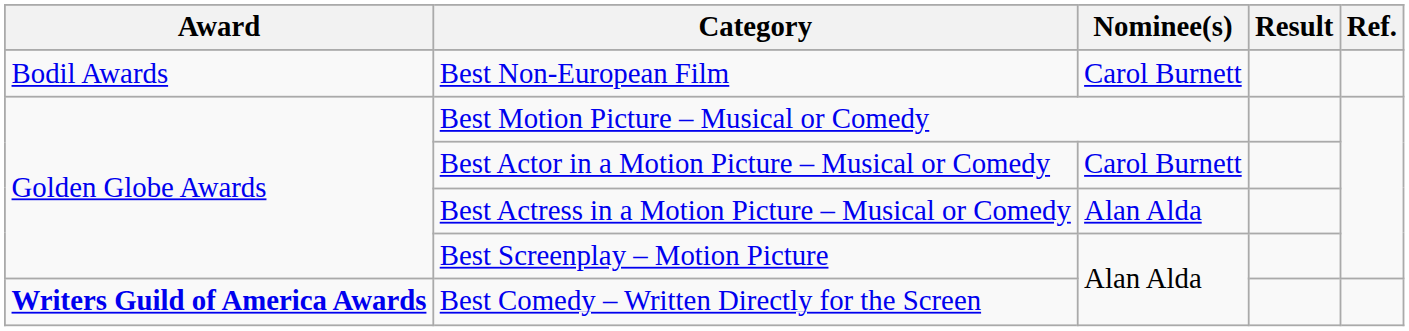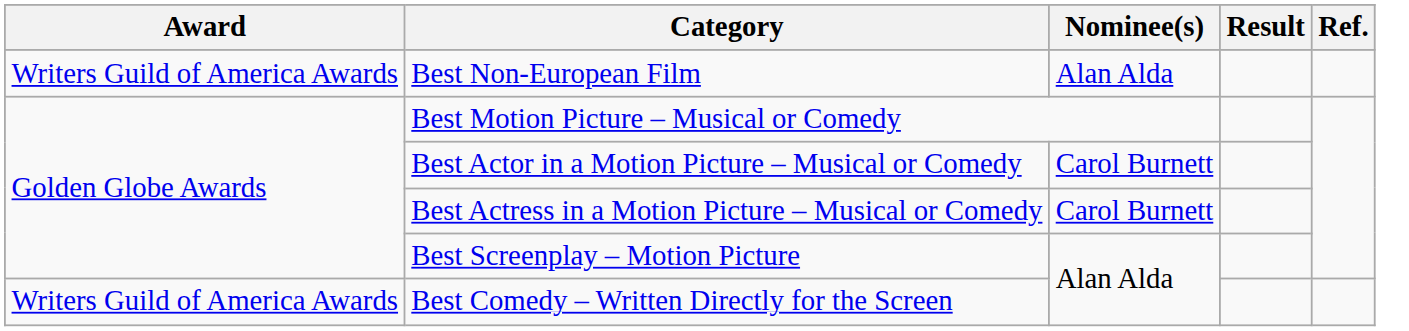 <table class="wikitable plainrowheaders">
 <tr>
 <th>Award</th>
 <th>Category</th>
 <th>Nominee(s)</th>
 <th>Result</th>
 <th>Ref.</th>
 </tr>
 <tr>
-<td><a href='#'>Bodil Awards</a></td>
+<td><a href='#'>Writers Guild of America Awards</a></td>
 <td><a href='#'>Best Non-European Film</a></td>
-<td><a href='#'>Carol Burnett</a></td>
+<td><a href='#'>Alan Alda</a></td>
 <td></td>
 <td align="center"></td>
 </tr>
 <tr>
 <td rowspan="4"><a href='#'>Golden Globe Awards</a></td>
 <td colspan="2"><a href='#'>Best Motion Picture – Musical or Comedy</a></td>
 <td></td>
 <td align="center" rowspan="4"></td>
 </tr>
 <tr>
 <td><a href='#'>Best Actor in a Motion Picture – Musical or Comedy</a></td>
 <td><a href='#'>Carol Burnett</a></td>
 <td></td>
 </tr>
 <tr>
 <td><a href='#'>Best Actress in a Motion Picture – Musical or Comedy</a></td>
-<td><a href='#'>Alan Alda</a></td>
+<td><a href='#'>Carol Burnett</a></td>
 <td></td>
 </tr>
 <tr>
 <td><a href='#'>Best Screenplay – Motion Picture</a></td>
 <td rowspan="2">Alan Alda</td>
 <td></td>
 </tr>
 <tr>
-<td><strong><a href='#'>Writers Guild of America Awards</a></strong></td>
+<td><a href='#'>Writers Guild of America Awards</a></td>
 <td><a href='#'>Best Comedy – Written Directly for the Screen</a></td>
 <td></td>
 <td align="center"></td>
 </tr>
 </table>
